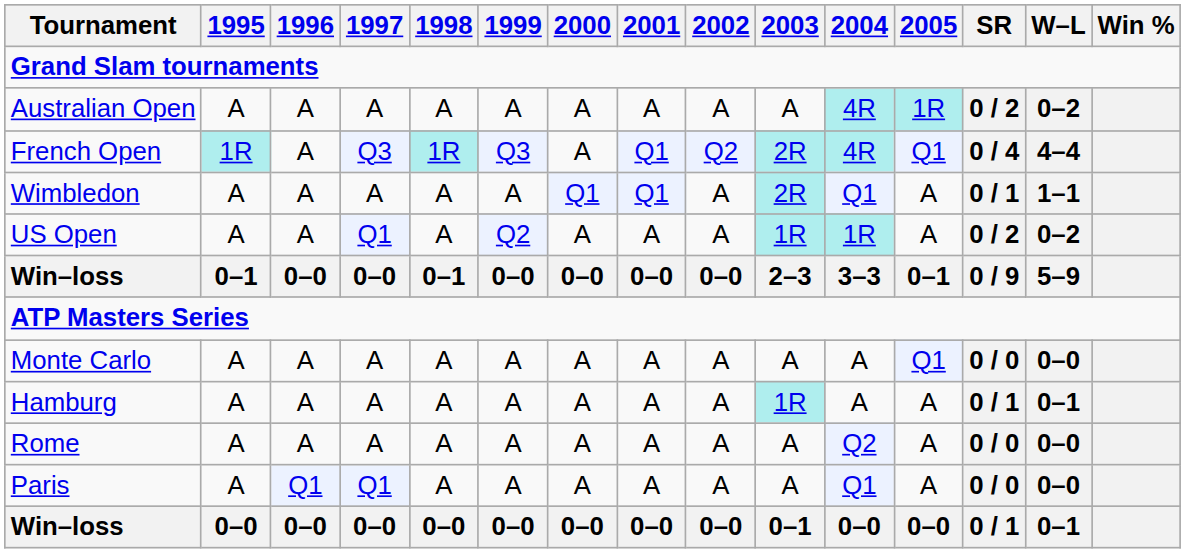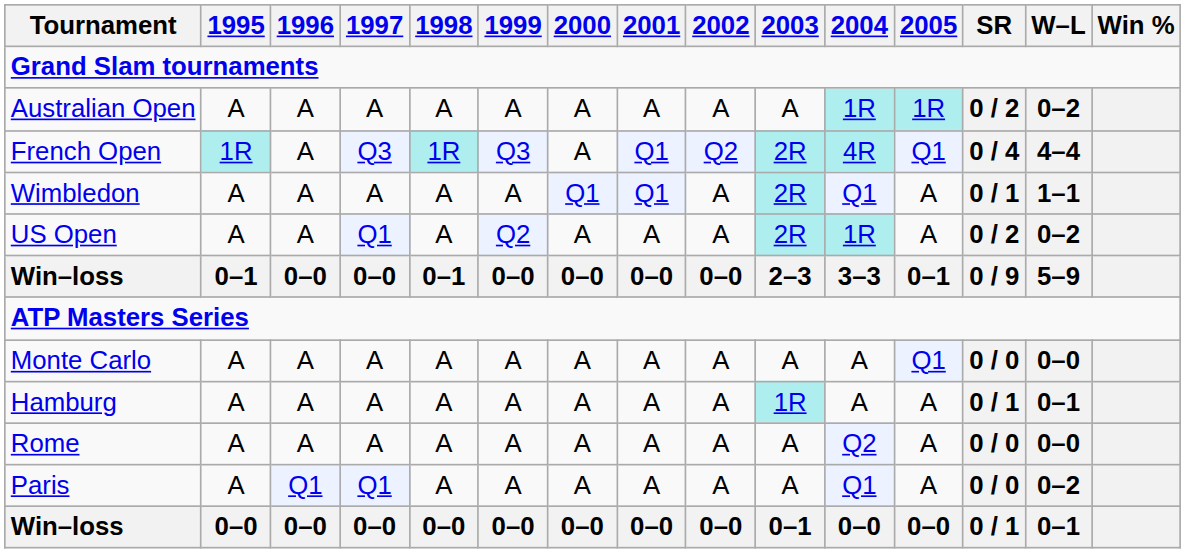 <table class=wikitable style=text-align:center;font-size:97%>
 <tr>
 <th>Tournament</th>
 <th><a href='#'>1995</a></th>
 <th><a href='#'>1996</a></th>
 <th><a href='#'>1997</a></th>
 <th><a href='#'>1998</a></th>
 <th><a href='#'>1999</a></th>
 <th><a href='#'>2000</a></th>
 <th><a href='#'>2001</a></th>
 <th><a href='#'>2002</a></th>
 <th><a href='#'>2003</a></th>
 <th><a href='#'>2004</a></th>
 <th><a href='#'>2005</a></th>
 <th>SR</th>
 <th>W–L</th>
 <th>Win %</th>
 </tr>
 <tr>
 <td colspan=23 align=left><strong><a href='#'>Grand Slam tournaments</a></strong></td>
 </tr>
 <tr>
 <td align=left><a href='#'>Australian Open</a></td>
 <td>A</td>
 <td>A</td>
 <td>A</td>
 <td>A</td>
 <td>A</td>
 <td>A</td>
 <td>A</td>
 <td>A</td>
 <td>A</td>
-<td bgcolor=afeeee><a href='#'>4R</a></td>
+<td bgcolor=afeeee><a href='#'>1R</a></td>
 <td bgcolor=afeeee><a href='#'>1R</a></td>
 <th>0 / 2</th>
 <th>0–2</th>
 <th></th>
 </tr>
 <tr>
 <td align=left><a href='#'>French Open</a></td>
 <td bgcolor=afeeee><a href='#'>1R</a></td>
 <td>A</td>
 <td bgcolor=ecf2ff><a href='#'>Q3</a></td>
 <td bgcolor=afeeee><a href='#'>1R</a></td>
 <td bgcolor=ecf2ff><a href='#'>Q3</a></td>
 <td>A</td>
 <td bgcolor=ecf2ff><a href='#'>Q1</a></td>
 <td bgcolor=ecf2ff><a href='#'>Q2</a></td>
 <td bgcolor=afeeee><a href='#'>2R</a></td>
 <td bgcolor=afeeee><a href='#'>4R</a></td>
 <td bgcolor=ecf2ff><a href='#'>Q1</a></td>
 <th>0 / 4</th>
 <th>4–4</th>
 <th></th>
 </tr>
 <tr>
 <td align=left><a href='#'>Wimbledon</a></td>
 <td>A</td>
 <td>A</td>
 <td>A</td>
 <td>A</td>
 <td>A</td>
 <td bgcolor=ecf2ff><a href='#'>Q1</a></td>
 <td bgcolor=ecf2ff><a href='#'>Q1</a></td>
 <td>A</td>
 <td bgcolor=afeeee><a href='#'>2R</a></td>
 <td bgcolor=ecf2ff><a href='#'>Q1</a></td>
 <td>A</td>
 <th>0 / 1</th>
 <th>1–1</th>
 <th></th>
 </tr>
 <tr>
 <td align=left><a href='#'>US Open</a></td>
 <td>A</td>
 <td>A</td>
 <td bgcolor=ecf2ff><a href='#'>Q1</a></td>
 <td>A</td>
 <td bgcolor=ecf2ff><a href='#'>Q2</a></td>
 <td>A</td>
 <td>A</td>
 <td>A</td>
-<td bgcolor=afeeee><a href='#'>1R</a></td>
+<td bgcolor=afeeee><a href='#'>2R</a></td>
 <td bgcolor=afeeee><a href='#'>1R</a></td>
 <td>A</td>
 <th>0 / 2</th>
 <th>0–2</th>
 <th></th>
 </tr>
 <tr>
 <th style=text-align:left>Win–loss</th>
 <th>0–1</th>
 <th>0–0</th>
 <th>0–0</th>
 <th>0–1</th>
 <th>0–0</th>
 <th>0–0</th>
 <th>0–0</th>
 <th>0–0</th>
 <th>2–3</th>
 <th>3–3</th>
 <th>0–1</th>
 <th>0 / 9</th>
 <th>5–9</th>
 <th></th>
 </tr>
 <tr>
 <td colspan=23 align=left><strong><a href='#'>ATP Masters Series</a></strong></td>
 </tr>
 <tr>
 <td align=left><a href='#'>Monte Carlo</a></td>
 <td>A</td>
 <td>A</td>
 <td>A</td>
 <td>A</td>
 <td>A</td>
 <td>A</td>
 <td>A</td>
 <td>A</td>
 <td>A</td>
 <td>A</td>
 <td bgcolor=ecf2ff><a href='#'>Q1</a></td>
 <th>0 / 0</th>
 <th>0–0</th>
 <th></th>
 </tr>
 <tr>
 <td align=left><a href='#'>Hamburg</a></td>
 <td>A</td>
 <td>A</td>
 <td>A</td>
 <td>A</td>
 <td>A</td>
 <td>A</td>
 <td>A</td>
 <td>A</td>
 <td bgcolor=afeeee><a href='#'>1R</a></td>
 <td>A</td>
 <td>A</td>
 <th>0 / 1</th>
 <th>0–1</th>
 <th></th>
 </tr>
 <tr>
 <td align=left><a href='#'>Rome</a></td>
 <td>A</td>
 <td>A</td>
 <td>A</td>
 <td>A</td>
 <td>A</td>
 <td>A</td>
 <td>A</td>
 <td>A</td>
 <td>A</td>
 <td bgcolor=ecf2ff><a href='#'>Q2</a></td>
 <td>A</td>
 <th>0 / 0</th>
 <th>0–0</th>
 <th></th>
 </tr>
 <tr>
 <td align=left><a href='#'>Paris</a></td>
 <td>A</td>
 <td bgcolor=ecf2ff><a href='#'>Q1</a></td>
 <td bgcolor=ecf2ff><a href='#'>Q1</a></td>
 <td>A</td>
 <td>A</td>
 <td>A</td>
 <td>A</td>
 <td>A</td>
 <td>A</td>
 <td bgcolor=ecf2ff><a href='#'>Q1</a></td>
 <td>A</td>
 <th>0 / 0</th>
-<th>0–0</th>
+<th>0–2</th>
 <th></th>
 </tr>
 <tr>
 <th style=text-align:left>Win–loss</th>
 <th>0–0</th>
 <th>0–0</th>
 <th>0–0</th>
 <th>0–0</th>
 <th>0–0</th>
 <th>0–0</th>
 <th>0–0</th>
 <th>0–0</th>
 <th>0–1</th>
 <th>0–0</th>
 <th>0–0</th>
 <th>0 / 1</th>
 <th>0–1</th>
 <th></th>
 </tr>
 </table>
